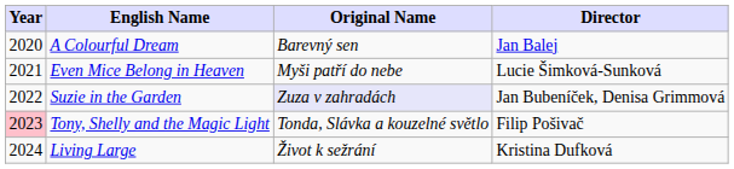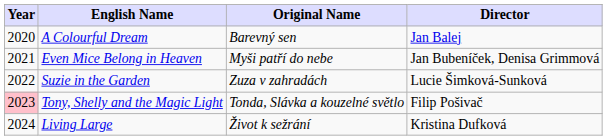 <table class="wikitable sortable">
 <tr>
 <th style="background:#DDDDFF;">Year</th>
 <th style="background:#DDDDFF;">English Name</th>
 <th style="background:#DDDDFF;">Original Name</th>
 <th style="background:#DDDDFF;">Director</th>
 </tr>
 <tr>
 <td>2020</td>
 <td><em><a href='#'>A Colourful Dream</a></em></td>
 <td><em>Barevný sen</em></td>
 <td><a href='#'>Jan Balej</a></td>
 </tr>
 <tr>
 <td>2021</td>
 <td><em><a href='#'>Even Mice Belong in Heaven</a></em></td>
 <td><em>Myši patří do nebe</em></td>
-<td>Lucie Šimková-Sunková</td>
+<td>Jan Bubeníček, Denisa Grimmová</td>
 </tr>
 <tr>
 <td>2022</td>
 <td><em><a href='#'>Suzie in the Garden</a></em></td>
-<td style="background: lavender;"><em>Zuza v zahradách</em></td>
-<td>Jan Bubeníček, Denisa Grimmová</td>
+<td><em>Zuza v zahradách</em></td>
+<td>Lucie Šimková-Sunková</td>
 </tr>
 <tr>
 <td style="background: pink;">2023</td>
 <td><em><a href='#'>Tony, Shelly and the Magic Light</a></em></td>
 <td><em>Tonda, Slávka a kouzelné světlo</em></td>
 <td>Filip Pošivač</td>
 </tr>
 <tr>
 <td>2024</td>
 <td><em><a href='#'>Living Large</a></em></td>
 <td><em>Život k sežrání</em></td>
 <td>Kristina Dufková</td>
 </tr>
 </table>
